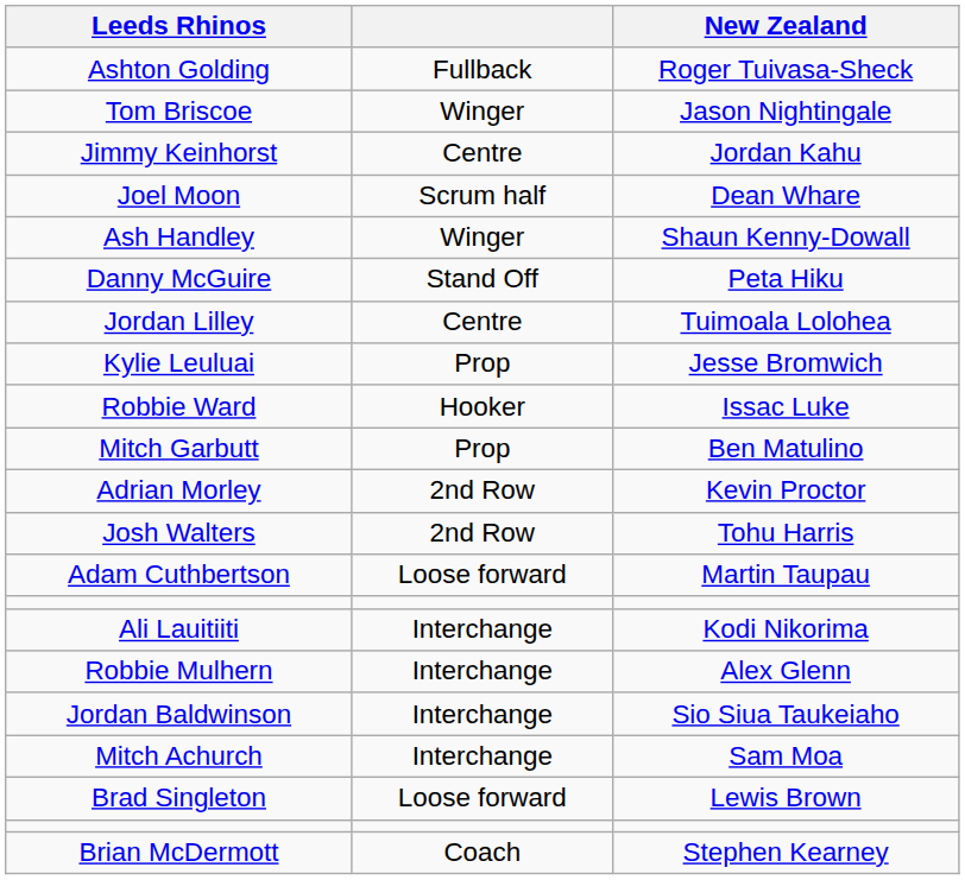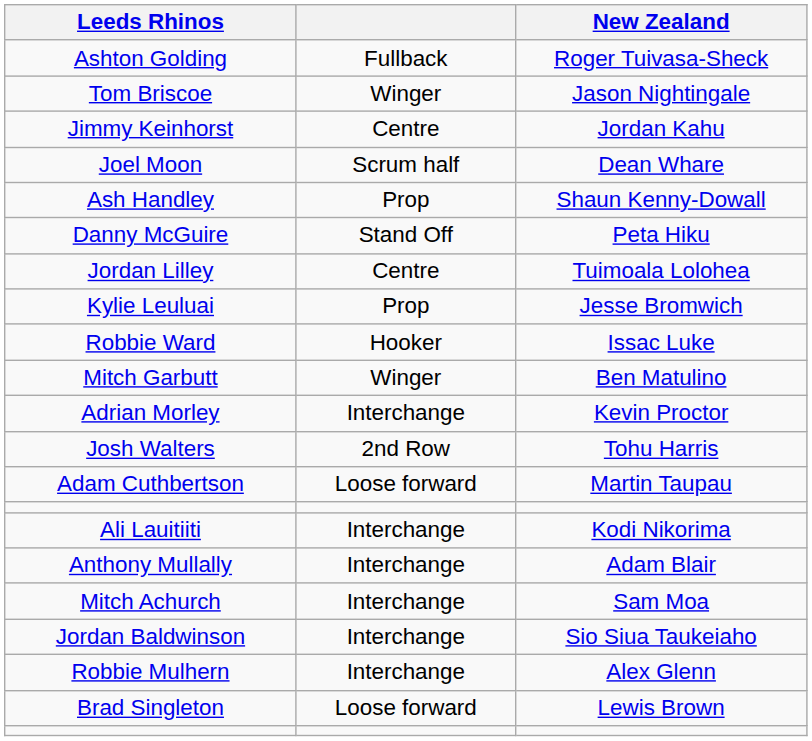 <table class="wikitable" style="margin: 1em auto 1em auto">
 <tr>
 <th width="200"> <a href='#'>Leeds Rhinos</a></th>
 <th width="150"></th>
 <th width="200"> <a href='#'>New Zealand</a></th>
 </tr>
 <tr>
 <td align="center" colspan="1"><a href='#'>Ashton Golding</a></td>
 <td align="center" colspan="1">Fullback</td>
 <td align="center" colspan="1"><a href='#'>Roger Tuivasa-Sheck</a></td>
 </tr>
 <tr>
 <td align="center" colspan="1"><a href='#'>Tom Briscoe</a></td>
 <td align="center" colspan="1">Winger</td>
 <td align="center" colspan="1"><a href='#'>Jason Nightingale</a></td>
 </tr>
 <tr>
 <td align="center" colspan="1"><a href='#'>Jimmy Keinhorst</a></td>
 <td align="center" colspan="1">Centre</td>
 <td align="center" colspan="1"><a href='#'>Jordan Kahu</a></td>
 </tr>
 <tr>
 <td align="center" colspan="1"><a href='#'>Joel Moon</a></td>
 <td align="center" colspan="1">Scrum half</td>
 <td align="center" colspan="1"><a href='#'>Dean Whare</a></td>
 </tr>
 <tr>
 <td align="center" colspan="1"><a href='#'>Ash Handley</a></td>
-<td align="center" colspan="1">Winger</td>
+<td align="center" colspan="1">Prop</td>
 <td align="center" colspan="1"><a href='#'>Shaun Kenny-Dowall</a></td>
 </tr>
 <tr>
 <td align="center" colspan="1"><a href='#'>Danny McGuire</a></td>
 <td align="center" colspan="1">Stand Off</td>
 <td align="center" colspan="1"><a href='#'>Peta Hiku</a></td>
 </tr>
 <tr>
 <td align="center" colspan="1"><a href='#'>Jordan Lilley</a></td>
 <td align="center" colspan="1">Centre</td>
 <td align="center" colspan="1"><a href='#'>Tuimoala Lolohea</a></td>
 </tr>
 <tr>
 <td align="center" colspan="1"><a href='#'>Kylie Leuluai</a></td>
 <td align="center" colspan="1">Prop</td>
 <td align="center" colspan="1"><a href='#'>Jesse Bromwich</a></td>
 </tr>
 <tr>
 <td align="center" colspan="1"><a href='#'>Robbie Ward</a></td>
 <td align="center" colspan="1">Hooker</td>
 <td align="center" colspan="1"><a href='#'>Issac Luke</a></td>
 </tr>
 <tr>
 <td align="center" colspan="1"><a href='#'>Mitch Garbutt</a></td>
-<td align="center" colspan="1">Prop</td>
+<td align="center" colspan="1">Winger</td>
 <td align="center" colspan="1"><a href='#'>Ben Matulino</a></td>
 </tr>
 <tr>
 <td align="center" colspan="1"><a href='#'>Adrian Morley</a></td>
-<td align="center" colspan="1">2nd Row</td>
+<td align="center" colspan="1">Interchange</td>
 <td align="center" colspan="1"><a href='#'>Kevin Proctor</a></td>
 </tr>
 <tr>
 <td align="center" colspan="1"><a href='#'>Josh Walters</a></td>
 <td align="center" colspan="1">2nd Row</td>
 <td align="center" colspan="1"><a href='#'>Tohu Harris</a></td>
 </tr>
 <tr>
 <td align="center" colspan="1"><a href='#'>Adam Cuthbertson</a></td>
 <td align="center" colspan="1">Loose forward</td>
 <td align="center" colspan="1"><a href='#'>Martin Taupau</a></td>
 </tr>
 <tr>
 <td align="center" colspan="1"></td>
 <td align="center" colspan="1"></td>
 <td align="center" colspan="1"></td>
 </tr>
 <tr>
 <td align="center" colspan="1"><a href='#'>Ali Lauitiiti</a></td>
 <td align="center" colspan="1">Interchange</td>
 <td align="center" colspan="1"><a href='#'>Kodi Nikorima</a></td>
 </tr>
 <tr>
-<td align="center" colspan="1"><a href='#'>Robbie Mulhern</a></td>
+<td align="center" colspan="1"><a href='#'>Anthony Mullally</a></td>
 <td align="center" colspan="1">Interchange</td>
-<td align="center" colspan="1"><a href='#'>Alex Glenn</a></td>
+<td align="center" colspan="1"><a href='#'>Adam Blair</a></td>
+</tr>
+<tr>
+<td align="center" colspan="1"><a href='#'>Mitch Achurch</a></td>
+<td align="center" colspan="1">Interchange</td>
+<td align="center" colspan="1"><a href='#'>Sam Moa</a></td>
 </tr>
 <tr>
 <td align="center" colspan="1"><a href='#'>Jordan Baldwinson</a></td>
 <td align="center" colspan="1">Interchange</td>
 <td align="center" colspan="1"><a href='#'>Sio Siua Taukeiaho</a></td>
 </tr>
 <tr>
-<td align="center" colspan="1"><a href='#'>Mitch Achurch</a></td>
+<td align="center" colspan="1"><a href='#'>Robbie Mulhern</a></td>
 <td align="center" colspan="1">Interchange</td>
-<td align="center" colspan="1"><a href='#'>Sam Moa</a></td>
+<td align="center" colspan="1"><a href='#'>Alex Glenn</a></td>
 </tr>
 <tr>
 <td align="center" colspan="1"><a href='#'>Brad Singleton</a></td>
 <td align="center" colspan="1">Loose forward</td>
 <td align="center" colspan="1"><a href='#'>Lewis Brown</a></td>
 </tr>
 <tr>
 <td align="center" colspan="1"></td>
 <td align="center" colspan="1"></td>
 <td align="center" colspan="1"></td>
 </tr>
-<tr>
-<td align="center" colspan="1"><a href='#'>Brian McDermott</a></td>
-<td align="center" colspan="1">Coach</td>
-<td align="center" colspan="1"><a href='#'>Stephen Kearney</a></td>
-</tr>
 </table>
